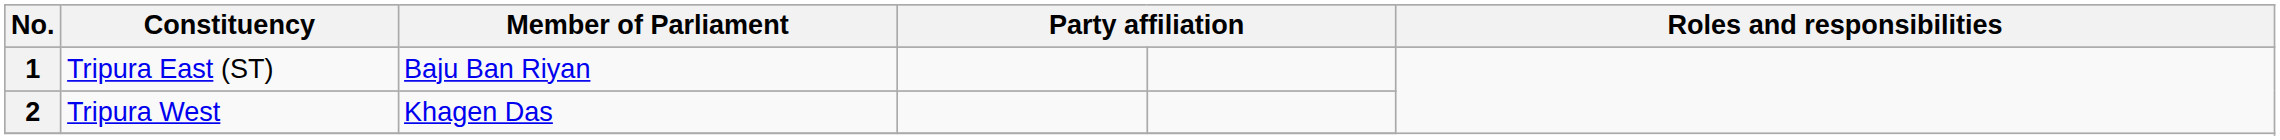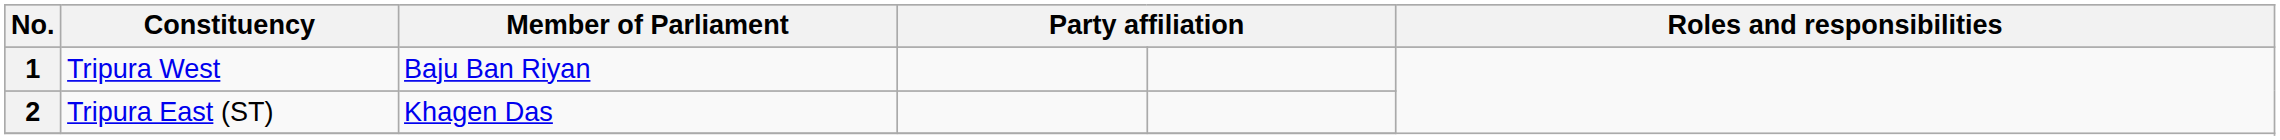 <table class="wikitable">
 <tr style="text-align:center;">
 <th>No.</th>
 <th style="width:12em">Constituency</th>
 <th style="width:18em">Member of Parliament</th>
 <th colspan="2" style="width:18em">Party affiliation</th>
 <th style="width:32em">Roles and responsibilities</th>
 </tr>
 <tr>
 <th>1</th>
-<td><a href='#'>Tripura East</a> (ST)</td>
+<td><a href='#'>Tripura West</a></td>
 <td><a href='#'>Baju Ban Riyan</a></td>
 <td></td>
 <td></td>
 </tr>
 <tr>
 <th>2</th>
-<td><a href='#'>Tripura West</a></td>
+<td><a href='#'>Tripura East</a> (ST)</td>
 <td><a href='#'>Khagen Das</a></td>
 <td></td>
 <td></td>
 </tr>
 <tr>
 </tr>
 </table>
